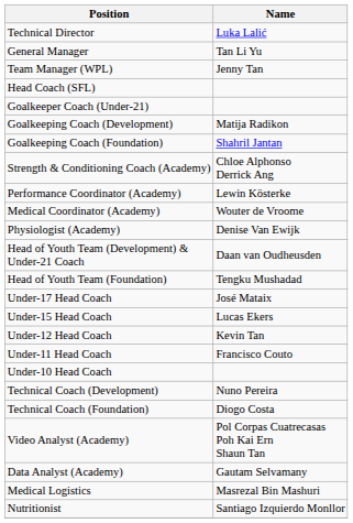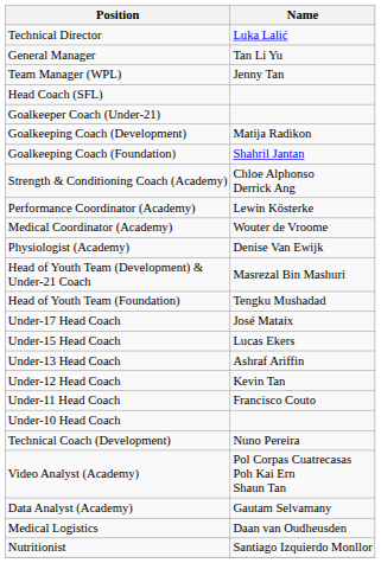 <table class="wikitable">
 <tr>
 <th>Position</th>
 <th>Name</th>
 </tr>
 <tr>
 <td>Technical Director</td>
 <td> <a href='#'>Luka Lalić</a></td>
 </tr>
 <tr>
 <td>General Manager</td>
 <td> Tan Li Yu</td>
 </tr>
 <tr>
 <td>Team Manager (WPL)</td>
 <td> Jenny Tan</td>
 </tr>
 <tr>
 <td>Head Coach (SFL)</td>
 <td></td>
 </tr>
 <tr>
 <td>Goalkeeper Coach (Under-21)</td>
 <td></td>
 </tr>
 <tr>
 <td>Goalkeeping Coach (Development)</td>
 <td> Matija Radikon</td>
 </tr>
 <tr>
 <td>Goalkeeping Coach (Foundation)</td>
 <td> <a href='#'>Shahril Jantan</a></td>
 </tr>
 <tr>
 <td>Strength & Conditioning Coach (Academy)</td>
 <td> Chloe Alphonso <br>  Derrick Ang</td>
 </tr>
 <tr>
 <td>Performance Coordinator (Academy)</td>
 <td> Lewin Kösterke</td>
 </tr>
 <tr>
 <td>Medical Coordinator (Academy)</td>
 <td> Wouter de Vroome</td>
 </tr>
 <tr>
 <td>Physiologist (Academy)</td>
 <td> Denise Van Ewijk</td>
 </tr>
 <tr>
 <td>Head of Youth Team (Development) & <br> Under-21 Coach</td>
-<td> Daan van Oudheusden</td>
+<td> Masrezal Bin Mashuri</td>
 </tr>
 <tr>
 <td>Head of Youth Team (Foundation)</td>
 <td> Tengku Mushadad</td>
 </tr>
 <tr>
 <td>Under-17 Head Coach</td>
 <td> José Mataix</td>
 </tr>
 <tr>
 <td>Under-15 Head Coach</td>
 <td> Lucas Ekers</td>
+</tr>
+<tr>
+<td>Under-13 Head Coach</td>
+<td> Ashraf Ariffin</td>
 </tr>
 <tr>
 <td>Under-12 Head Coach</td>
 <td> Kevin Tan</td>
 </tr>
 <tr>
 <td>Under-11 Head Coach</td>
 <td> Francisco Couto</td>
 </tr>
 <tr>
 <td>Under-10 Head Coach</td>
 <td></td>
 </tr>
 <tr>
 <td>Technical Coach (Development)</td>
 <td> Nuno Pereira <br></td>
 </tr>
 <tr>
-<td>Technical Coach (Foundation)</td>
-<td> Diogo Costa <br></td>
-</tr>
-<tr>
 <td>Video Analyst (Academy)</td>
 <td> Pol Corpas Cuatrecasas <br>  Poh Kai Ern <br>  Shaun Tan</td>
 </tr>
 <tr>
 <td>Data Analyst (Academy)</td>
 <td> Gautam Selvamany</td>
 </tr>
 <tr>
 <td>Medical Logistics</td>
-<td> Masrezal Bin Mashuri</td>
+<td> Daan van Oudheusden</td>
 </tr>
 <tr>
 <td>Nutritionist</td>
 <td> Santiago Izquierdo Monllor</td>
 </tr>
 <tr>
 </tr>
 </table>
